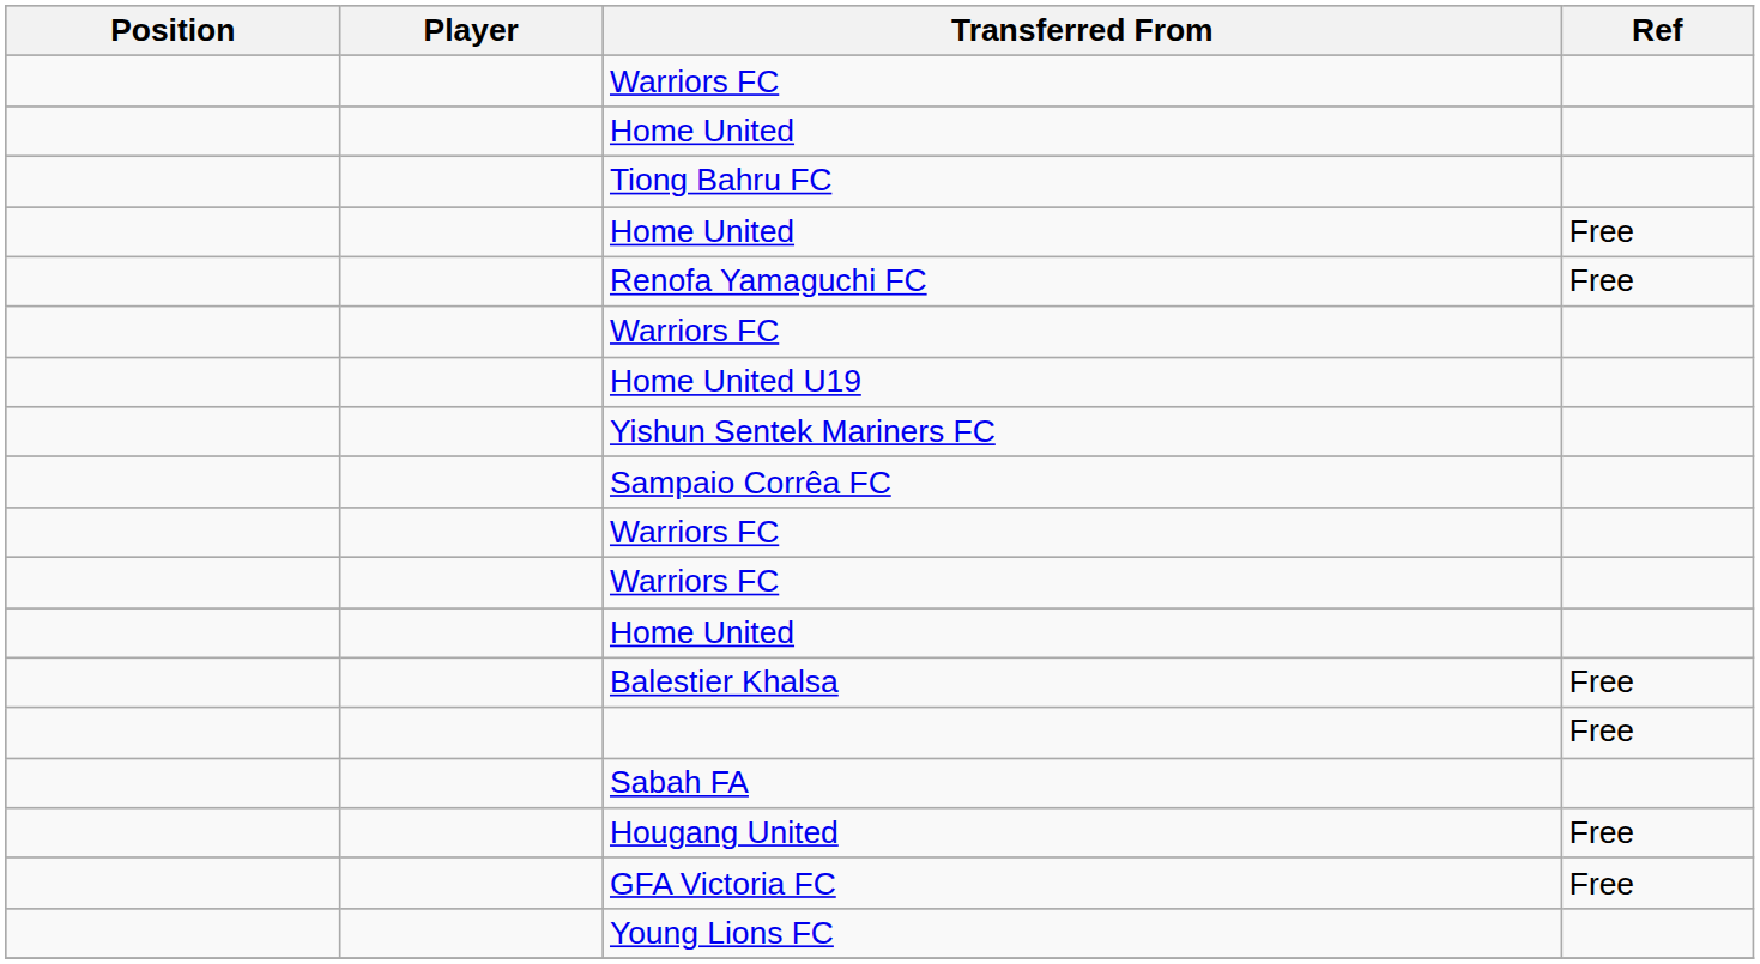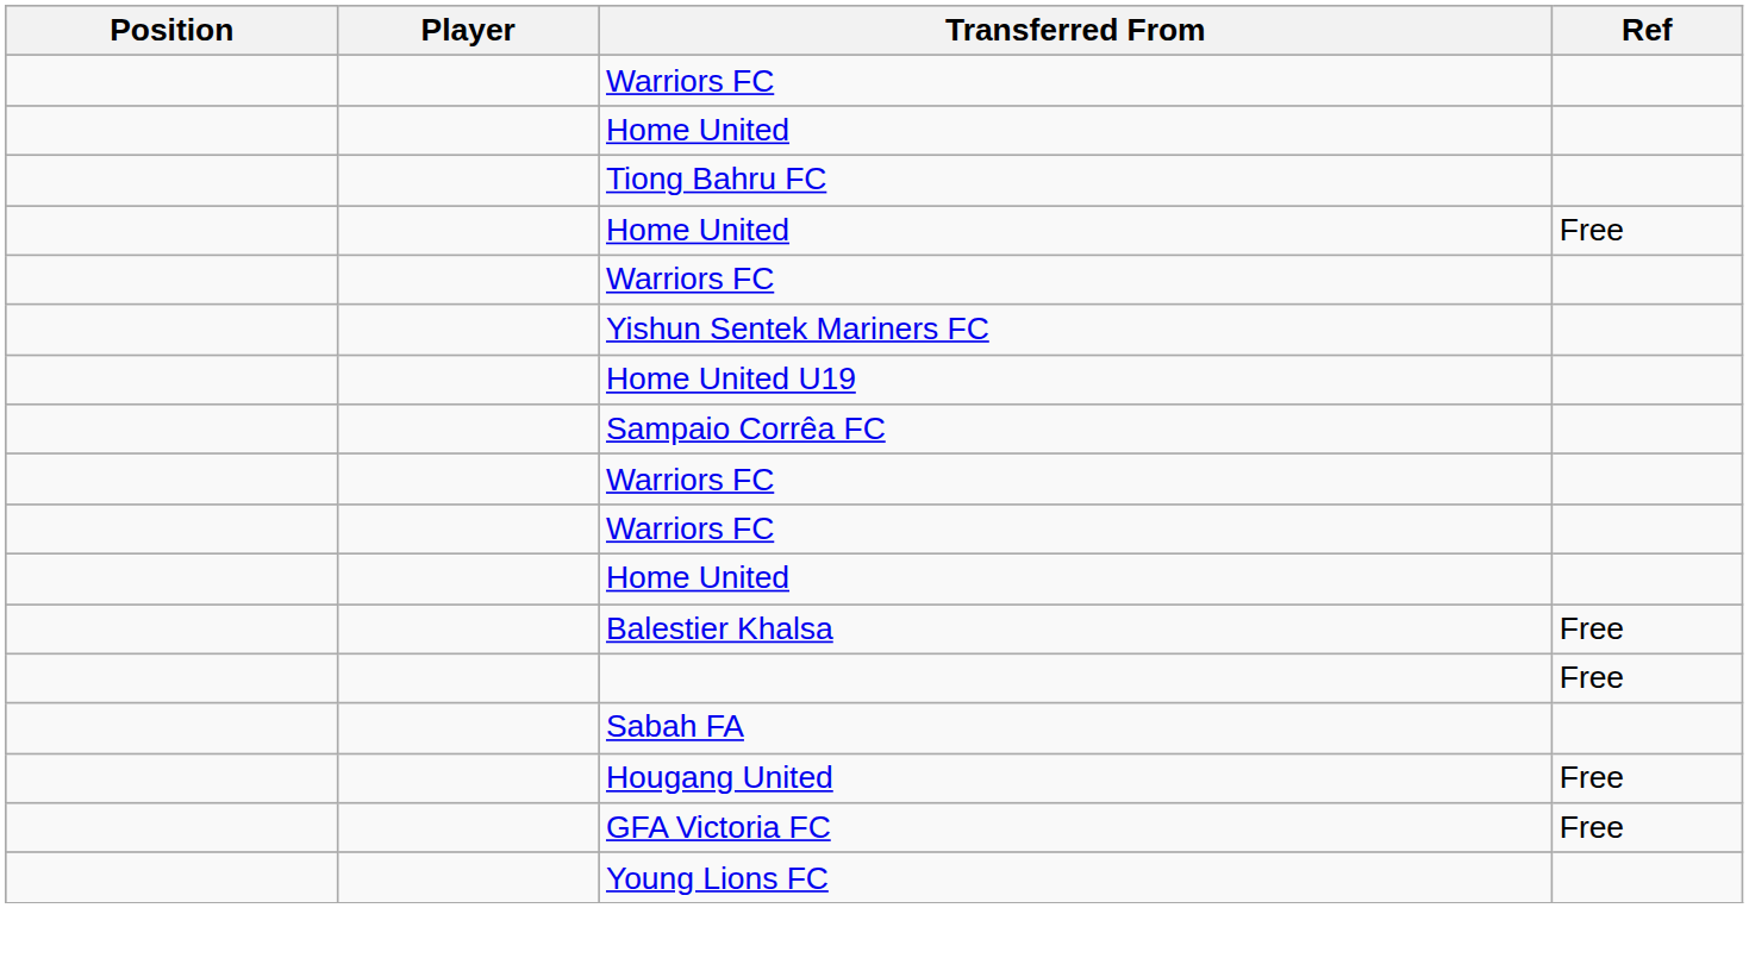 <table class="wikitable sortable" style="width:70%; text-align:center; font-size:100%; text-align:left;">
 <tr>
 <th><strong>Position</strong></th>
 <th><strong>Player</strong></th>
 <th><strong>Transferred From</strong></th>
 <th><strong>Ref</strong></th>
 </tr>
 <tr>
 <td></td>
 <td></td>
 <td> <a href='#'>Warriors FC</a></td>
 <td></td>
 </tr>
 <tr>
 <td></td>
 <td></td>
 <td> <a href='#'>Home United</a></td>
 <td></td>
 </tr>
 <tr>
 <td></td>
 <td></td>
 <td> <a href='#'>Tiong Bahru FC</a></td>
 <td></td>
 </tr>
 <tr>
 <td></td>
 <td></td>
 <td> <a href='#'>Home United</a></td>
 <td>Free </td>
 </tr>
 <tr>
 <td></td>
 <td></td>
-<td> <a href='#'>Renofa Yamaguchi FC</a></td>
-<td>Free </td>
-</tr>
-<tr>
-<td></td>
-<td></td>
 <td> <a href='#'>Warriors FC</a></td>
 <td></td>
 </tr>
 <tr>
 <td></td>
 <td></td>
-<td> <a href='#'>Home United U19</a></td>
+<td> <a href='#'>Yishun Sentek Mariners FC</a></td>
 <td></td>
 </tr>
 <tr>
 <td></td>
 <td></td>
-<td> <a href='#'>Yishun Sentek Mariners FC</a></td>
+<td> <a href='#'>Home United U19</a></td>
 <td></td>
 </tr>
 <tr>
 <td></td>
 <td></td>
 <td> <a href='#'>Sampaio Corrêa FC</a></td>
 <td></td>
 </tr>
 <tr>
 <td></td>
 <td></td>
 <td> <a href='#'>Warriors FC</a></td>
 <td></td>
 </tr>
 <tr>
 <td></td>
 <td></td>
 <td> <a href='#'>Warriors FC</a></td>
 <td></td>
 </tr>
 <tr>
 <td></td>
 <td></td>
 <td> <a href='#'>Home United</a></td>
 <td></td>
 </tr>
 <tr>
 <td></td>
 <td></td>
 <td> <a href='#'>Balestier Khalsa</a></td>
 <td>Free </td>
 </tr>
 <tr>
 <td></td>
 <td></td>
 <td></td>
 <td>Free </td>
 </tr>
 <tr>
 <td></td>
 <td></td>
 <td> <a href='#'>Sabah FA</a></td>
 <td></td>
 </tr>
 <tr>
 <td></td>
 <td></td>
 <td> <a href='#'>Hougang United</a></td>
 <td>Free</td>
 </tr>
 <tr>
 <td></td>
 <td></td>
 <td> <a href='#'>GFA Victoria FC</a></td>
 <td>Free</td>
 </tr>
 <tr>
 <td></td>
 <td></td>
 <td> <a href='#'>Young Lions FC</a></td>
 <td></td>
 </tr>
 <tr>
 </tr>
 </table>
